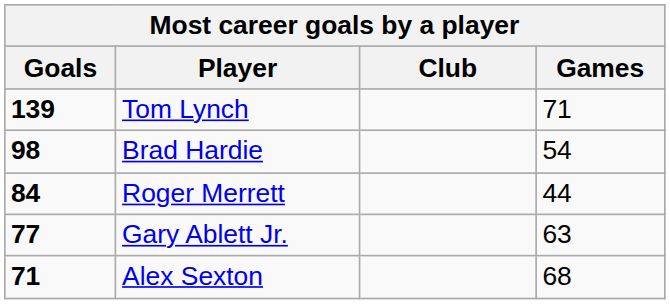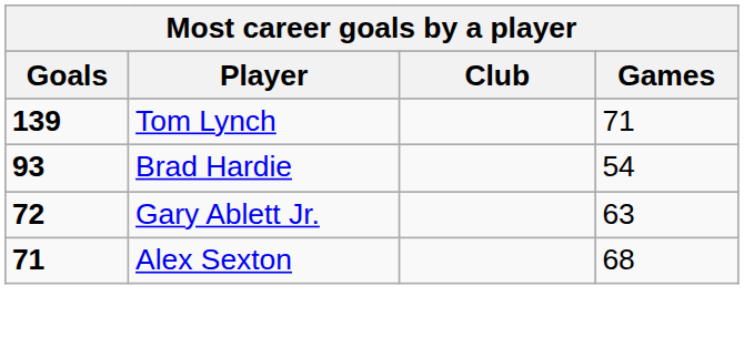 <table class="wikitable">
 <tr>
 <th colspan=4>Most career goals by a player</th>
 </tr>
 <tr>
 <th style="width:60px;">Goals</th>
 <th style="width:140px;">Player</th>
 <th style="width:100px;">Club</th>
 <th style="width:70px;">Games</th>
 </tr>
 <tr>
 <td><strong>139</strong></td>
 <td> <a href='#'>Tom Lynch</a></td>
 <td><br></td>
 <td>71</td>
 </tr>
 <tr>
-<td><strong>98</strong></td>
+<td><strong>93</strong></td>
 <td> <a href='#'>Brad Hardie</a></td>
 <td></td>
 <td>54</td>
 </tr>
 <tr>
-<td><strong>84</strong></td>
-<td> <a href='#'>Roger Merrett</a></td>
-<td></td>
-<td>44</td>
-</tr>
-<tr>
-<td><strong>77</strong></td>
+<td><strong>72</strong></td>
 <td> <a href='#'>Gary Ablett Jr.</a></td>
 <td><br></td>
 <td>63</td>
 </tr>
 <tr>
 <td><strong>71</strong></td>
 <td> <a href='#'>Alex Sexton</a></td>
 <td></td>
 <td>68</td>
 </tr>
 </table>
